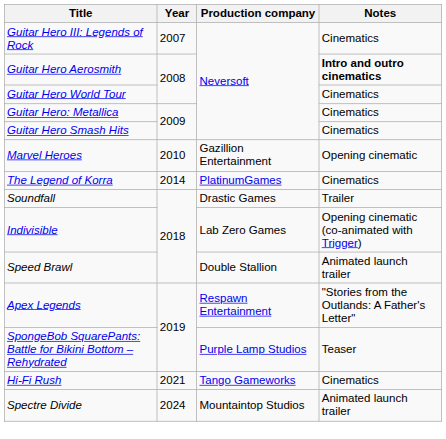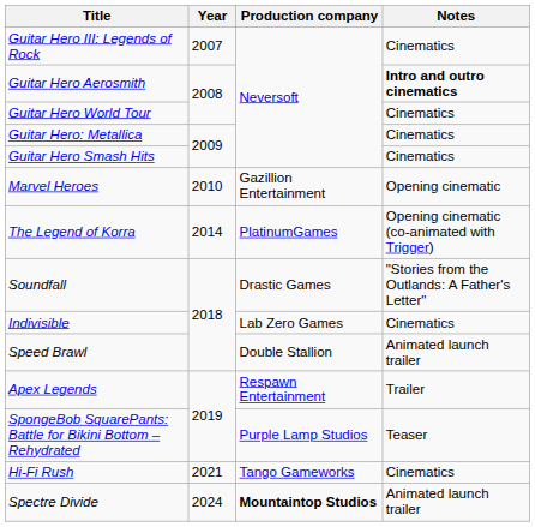 <table class="wikitable sortable" style="width: auto style="width:70%; table-layout: fixed">
 <tr>
 <th style="width:25%;">Title</th>
 <th style="width:5%;">Year</th>
 <th style="width:20%;">Production company</th>
 <th style="width:20%;">Notes</th>
 </tr>
 <tr>
 <td><em><a href='#'>Guitar Hero III: Legends of Rock</a></em></td>
 <td>2007</td>
 <td rowspan="5"><a href='#'>Neversoft</a></td>
 <td>Cinematics</td>
 </tr>
 <tr>
 <td><em><a href='#'>Guitar Hero Aerosmith</a></em></td>
 <td rowspan="2">2008</td>
 <td><strong>Intro and outro cinematics</strong></td>
 </tr>
 <tr>
 <td><em><a href='#'>Guitar Hero World Tour</a></em></td>
 <td>Cinematics</td>
 </tr>
 <tr>
 <td><em><a href='#'>Guitar Hero: Metallica</a></em></td>
 <td rowspan="2">2009</td>
 <td>Cinematics</td>
 </tr>
 <tr>
 <td><em><a href='#'>Guitar Hero Smash Hits</a></em></td>
 <td>Cinematics</td>
 </tr>
 <tr>
 <td><em><a href='#'>Marvel Heroes</a></em></td>
 <td>2010</td>
 <td>Gazillion Entertainment</td>
 <td>Opening cinematic</td>
 </tr>
 <tr>
 <td><em><a href='#'>The Legend of Korra</a></em></td>
 <td>2014</td>
 <td><a href='#'>PlatinumGames</a></td>
-<td>Cinematics</td>
+<td>Opening cinematic (co-animated with <a href='#'>Trigger</a>)</td>
 </tr>
 <tr>
 <td><em>Soundfall</em></td>
 <td rowspan="3">2018</td>
 <td>Drastic Games</td>
-<td>Trailer</td>
+<td>"Stories from the Outlands: A Father's Letter"</td>
 </tr>
 <tr>
 <td><em><a href='#'>Indivisible</a></em></td>
 <td>Lab Zero Games</td>
-<td>Opening cinematic (co-animated with <a href='#'>Trigger</a>)</td>
+<td>Cinematics</td>
 </tr>
 <tr>
 <td><em>Speed Brawl</em></td>
 <td>Double Stallion</td>
 <td>Animated launch trailer</td>
 </tr>
 <tr>
 <td><em><a href='#'>Apex Legends</a></em></td>
 <td rowspan="2">2019</td>
 <td><a href='#'>Respawn Entertainment</a></td>
-<td>"Stories from the Outlands: A Father's Letter"</td>
+<td>Trailer</td>
 </tr>
 <tr>
 <td><em><a href='#'>SpongeBob SquarePants: Battle for Bikini Bottom – Rehydrated</a></em></td>
 <td><a href='#'>Purple Lamp Studios</a></td>
 <td>Teaser</td>
 </tr>
 <tr>
 <td><em><a href='#'>Hi-Fi Rush</a></em></td>
 <td>2021</td>
 <td><a href='#'>Tango Gameworks</a></td>
 <td>Cinematics</td>
 </tr>
 <tr>
 <td><em>Spectre Divide</em></td>
 <td>2024</td>
-<td>Mountaintop Studios</td>
+<td><strong>Mountaintop Studios</strong></td>
 <td>Animated launch trailer</td>
 </tr>
 </table>
